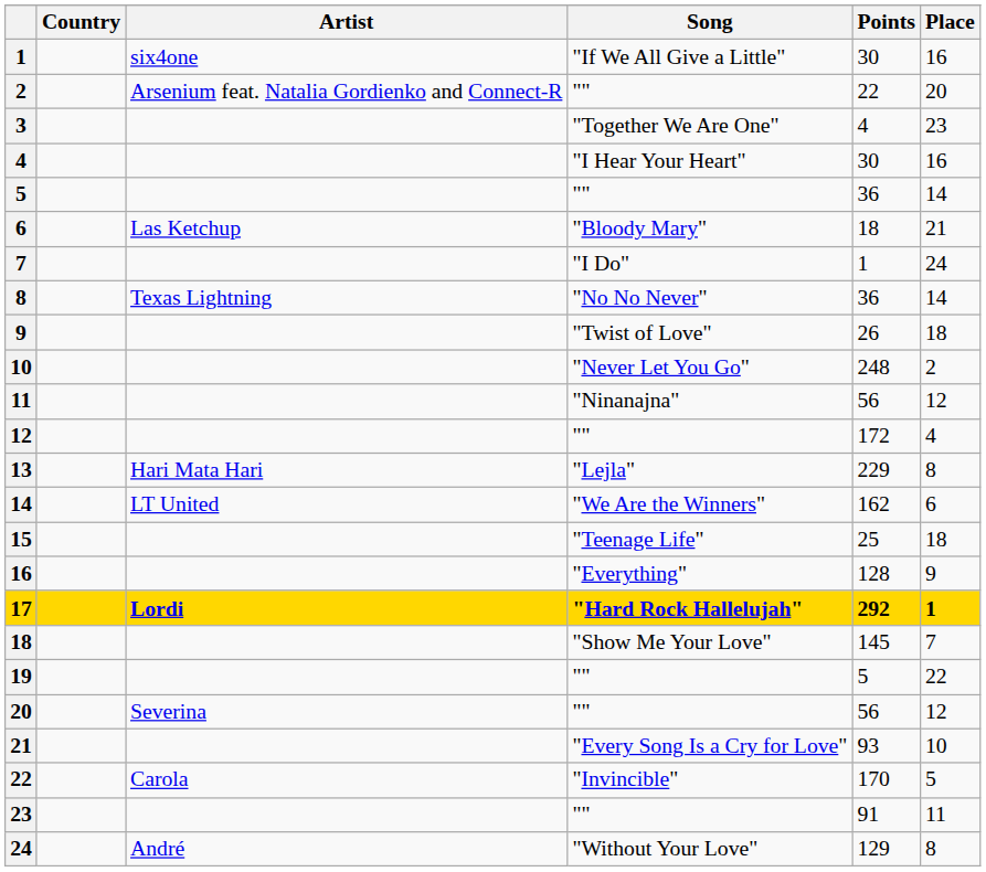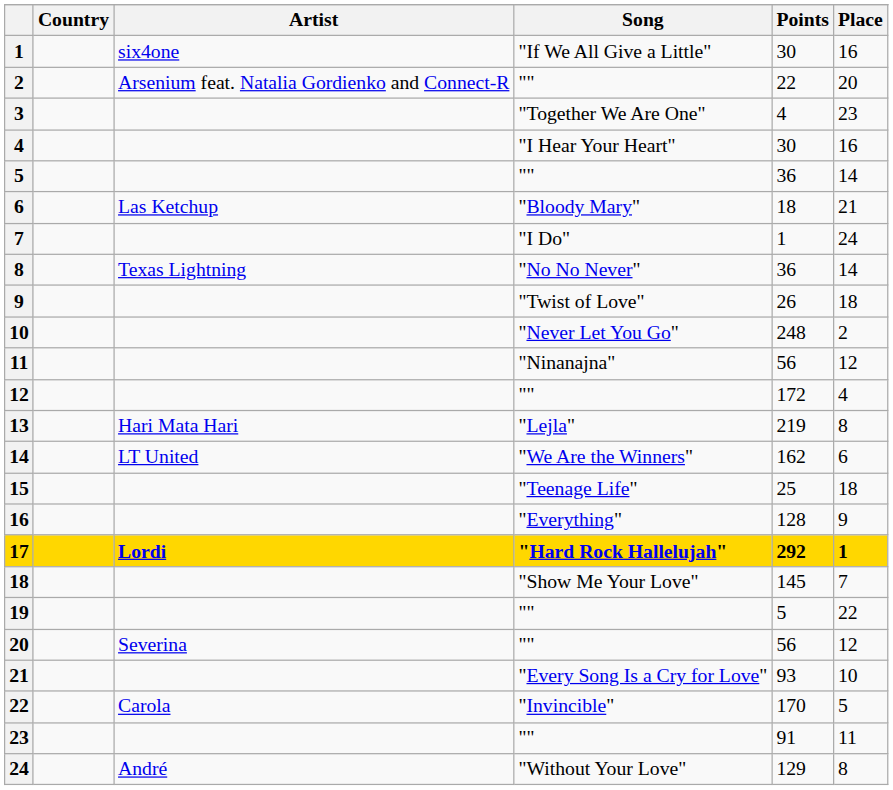 <table class="sortable wikitable plainrowheaders">
 <tr>
 </tr>
 <tr>
 <th scope="col"></th>
 <th scope="col">Country</th>
 <th scope="col">Artist</th>
 <th scope="col">Song</th>
 <th scope="col">Points</th>
 <th scope="col">Place</th>
 </tr>
 <tr>
 <th scope="row" style="text-align:center;">1</th>
 <td></td>
 <td><a href='#'>six4one</a></td>
 <td>"If We All Give a Little"</td>
 <td>30</td>
 <td>16</td>
 </tr>
 <tr>
 <th scope="row" style="text-align:center;">2</th>
 <td></td>
 <td><a href='#'>Arsenium</a> feat. <a href='#'>Natalia Gordienko</a> and <a href='#'>Connect-R</a></td>
 <td>""</td>
 <td>22</td>
 <td>20</td>
 </tr>
 <tr>
 <th scope="row" style="text-align:center;">3</th>
 <td></td>
 <td></td>
 <td>"Together We Are One"</td>
 <td>4</td>
 <td>23</td>
 </tr>
 <tr>
 <th scope="row" style="text-align:center;">4</th>
 <td></td>
 <td></td>
 <td>"I Hear Your Heart"</td>
 <td>30</td>
 <td>16</td>
 </tr>
 <tr>
 <th scope="row" style="text-align:center;">5</th>
 <td></td>
 <td></td>
 <td>""</td>
 <td>36</td>
 <td>14</td>
 </tr>
 <tr>
 <th scope="row" style="text-align:center;">6</th>
 <td></td>
 <td><a href='#'>Las Ketchup</a></td>
 <td>"<a href='#'>Bloody Mary</a>"</td>
 <td>18</td>
 <td>21</td>
 </tr>
 <tr>
 <th scope="row" style="text-align:center;">7</th>
 <td></td>
 <td></td>
 <td>"I Do"</td>
 <td>1</td>
 <td>24</td>
 </tr>
 <tr>
 <th scope="row" style="text-align:center;">8</th>
 <td></td>
 <td><a href='#'>Texas Lightning</a></td>
 <td>"<a href='#'>No No Never</a>"</td>
 <td>36</td>
 <td>14</td>
 </tr>
 <tr>
 <th scope="row" style="text-align:center;">9</th>
 <td></td>
 <td></td>
 <td>"Twist of Love"</td>
 <td>26</td>
 <td>18</td>
 </tr>
 <tr>
 <th scope="row" style="text-align:center;">10</th>
 <td></td>
 <td></td>
 <td>"<a href='#'>Never Let You Go</a>"</td>
 <td>248</td>
 <td>2</td>
 </tr>
 <tr>
 <th scope="row" style="text-align:center;">11</th>
 <td></td>
 <td></td>
 <td>"Ninanajna"</td>
 <td>56</td>
 <td>12</td>
 </tr>
 <tr>
 <th scope="row" style="text-align:center;">12</th>
 <td></td>
 <td></td>
 <td>""</td>
 <td>172</td>
 <td>4</td>
 </tr>
 <tr>
 <th scope="row" style="text-align:center;">13</th>
 <td></td>
 <td><a href='#'>Hari Mata Hari</a></td>
 <td>"<a href='#'>Lejla</a>"</td>
-<td>229</td>
+<td>219</td>
 <td>8</td>
 </tr>
 <tr>
 <th scope="row" style="text-align:center;">14</th>
 <td></td>
 <td><a href='#'>LT United</a></td>
 <td>"<a href='#'>We Are the Winners</a>"</td>
 <td>162</td>
 <td>6</td>
 </tr>
 <tr>
 <th scope="row" style="text-align:center;">15</th>
 <td></td>
 <td></td>
 <td>"<a href='#'>Teenage Life</a>"</td>
 <td>25</td>
 <td>18</td>
 </tr>
 <tr>
 <th scope="row" style="text-align:center;">16</th>
 <td></td>
 <td></td>
 <td>"<a href='#'>Everything</a>"</td>
 <td>128</td>
 <td>9</td>
 </tr>
 <tr style="font-weight:bold; background:gold;">
 <th scope="row" style="text-align:center; font-weight:bold; background:gold;">17</th>
 <td></td>
 <td><a href='#'>Lordi</a></td>
 <td>"<a href='#'>Hard Rock Hallelujah</a>"</td>
 <td>292</td>
 <td>1</td>
 </tr>
 <tr>
 <th scope="row" style="text-align:center;">18</th>
 <td></td>
 <td></td>
 <td>"Show Me Your Love"</td>
 <td>145</td>
 <td>7</td>
 </tr>
 <tr>
 <th scope="row" style="text-align:center;">19</th>
 <td></td>
 <td></td>
 <td>""</td>
 <td>5</td>
 <td>22</td>
 </tr>
 <tr>
 <th scope="row" style="text-align:center;">20</th>
 <td></td>
 <td><a href='#'>Severina</a></td>
 <td>""</td>
 <td>56</td>
 <td>12</td>
 </tr>
 <tr>
 <th scope="row" style="text-align:center;">21</th>
 <td></td>
 <td></td>
 <td>"<a href='#'>Every Song Is a Cry for Love</a>"</td>
 <td>93</td>
 <td>10</td>
 </tr>
 <tr>
 <th scope="row" style="text-align:center;">22</th>
 <td></td>
 <td><a href='#'>Carola</a></td>
 <td>"<a href='#'>Invincible</a>"</td>
 <td>170</td>
 <td>5</td>
 </tr>
 <tr>
 <th scope="row" style="text-align:center;">23</th>
 <td></td>
 <td></td>
 <td>""</td>
 <td>91</td>
 <td>11</td>
 </tr>
 <tr>
 <th scope="row" style="text-align:center;">24</th>
 <td></td>
 <td><a href='#'>André</a></td>
 <td>"Without Your Love"</td>
 <td>129</td>
 <td>8</td>
 </tr>
 </table>
